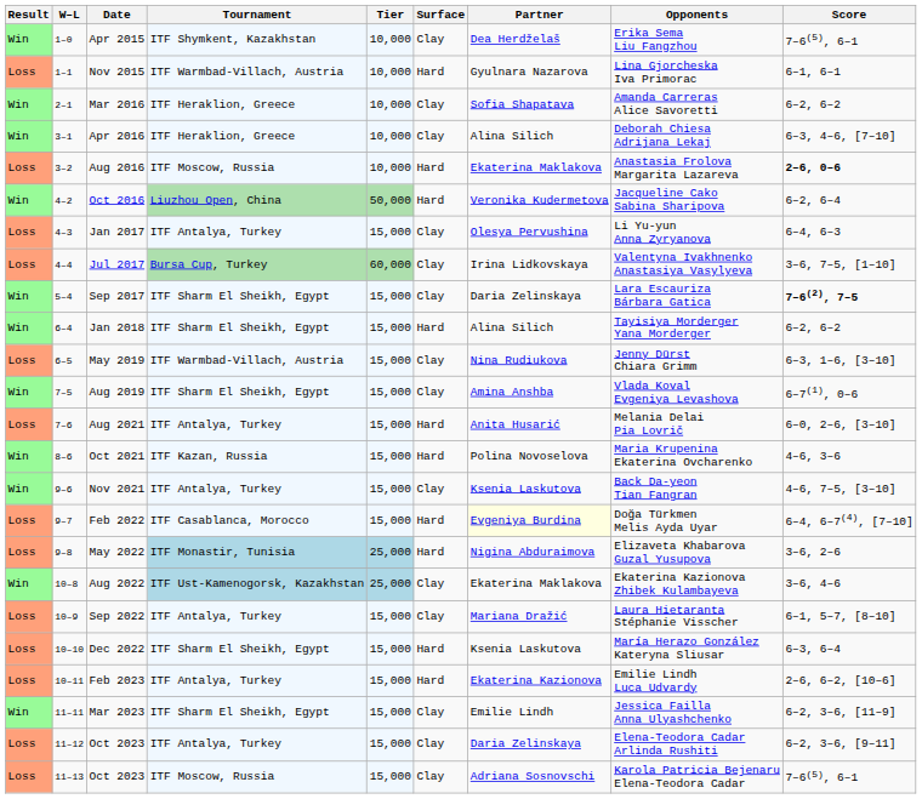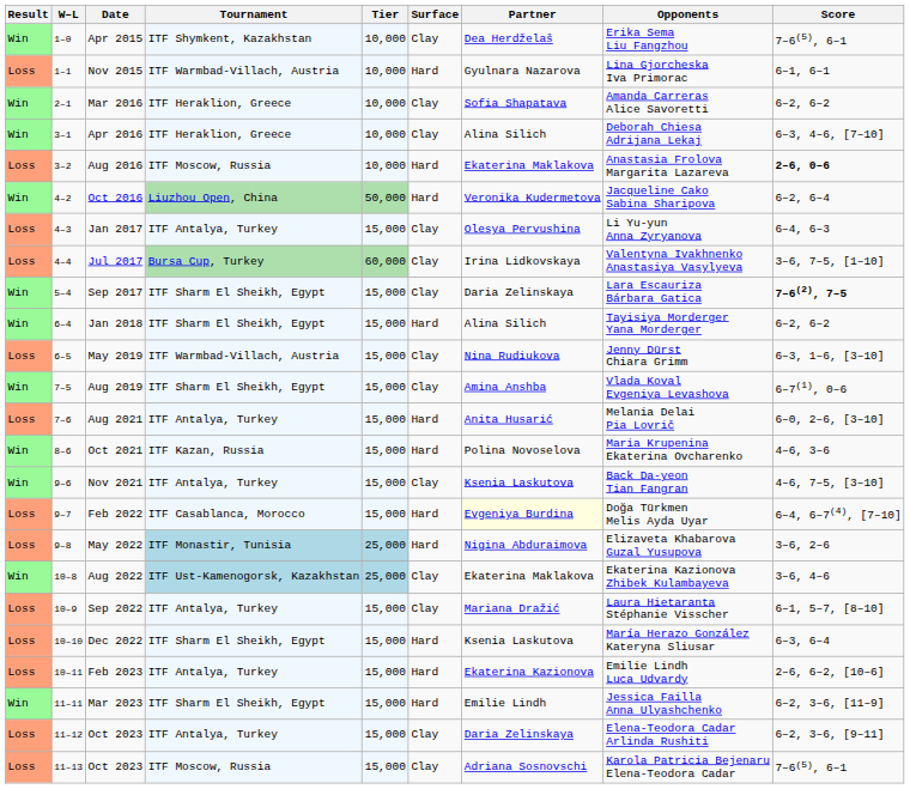 <table class="sortable wikitable">
 <tr>
 <th>Result</th>
 <th class="unsortable">W–L</th>
 <th>Date</th>
 <th>Tournament</th>
 <th>Tier</th>
 <th>Surface</th>
 <th>Partner</th>
 <th>Opponents</th>
 <th class="unsortable">Score</th>
 </tr>
 <tr>
 <td style="background:#98fb98;">Win</td>
 <td><small>1–0</small></td>
 <td>Apr 2015</td>
 <td style="background:#f0f8ff;">ITF Shymkent, Kazakhstan</td>
 <td style="background:#f0f8ff;">10,000</td>
 <td>Clay</td>
 <td> <a href='#'>Dea Herdželaš</a></td>
 <td> <a href='#'>Erika Sema</a> <br>  <a href='#'>Liu Fangzhou</a></td>
 <td>7–6<sup>(5)</sup>, 6–1</td>
 </tr>
 <tr>
 <td style="background:#ffa07a;">Loss</td>
 <td><small>1–1</small></td>
 <td>Nov 2015</td>
 <td style="background:#f0f8ff;">ITF Warmbad-Villach, Austria</td>
 <td style="background:#f0f8ff;">10,000</td>
 <td>Hard</td>
 <td> Gyulnara Nazarova</td>
 <td> <a href='#'>Lina Gjorcheska</a> <br>  Iva Primorac</td>
 <td>6–1, 6–1</td>
 </tr>
 <tr>
 <td style="background:#98fb98;">Win</td>
 <td><small>2–1</small></td>
 <td>Mar 2016</td>
 <td style="background:#f0f8ff;">ITF Heraklion, Greece</td>
 <td style="background:#f0f8ff;">10,000</td>
 <td>Clay</td>
 <td> <a href='#'>Sofia Shapatava</a></td>
 <td> <a href='#'>Amanda Carreras</a> <br>  Alice Savoretti</td>
 <td>6–2, 6–2</td>
 </tr>
 <tr>
 <td style="background:#98fb98;">Win</td>
 <td><small>3–1</small></td>
 <td>Apr 2016</td>
 <td style="background:#f0f8ff;">ITF Heraklion, Greece</td>
 <td style="background:#f0f8ff;">10,000</td>
 <td>Clay</td>
 <td> Alina Silich</td>
 <td> <a href='#'>Deborah Chiesa</a> <br>  <a href='#'>Adrijana Lekaj</a></td>
 <td>6–3, 4–6, [7–10]</td>
 </tr>
 <tr>
 <td style="background:#ffa07a;">Loss</td>
 <td><small>3–2</small></td>
 <td>Aug 2016</td>
 <td style="background:#f0f8ff;">ITF Moscow, Russia</td>
 <td style="background:#f0f8ff;">10,000</td>
 <td>Hard</td>
 <td> <a href='#'>Ekaterina Maklakova</a></td>
 <td> <a href='#'>Anastasia Frolova</a> <br>  Margarita Lazareva</td>
 <td><strong>2–6, 0–6</strong></td>
 </tr>
 <tr>
 <td style="background:#98fb98;">Win</td>
 <td><small>4–2</small></td>
 <td><a href='#'>Oct 2016</a></td>
 <td style="background:#addfad;"><a href='#'>Liuzhou Open</a>, China</td>
 <td style="background:#addfad;">50,000</td>
 <td>Hard</td>
 <td> <a href='#'>Veronika Kudermetova</a></td>
 <td> <a href='#'>Jacqueline Cako</a> <br>  <a href='#'>Sabina Sharipova</a></td>
 <td>6–2, 6–4</td>
 </tr>
 <tr>
 <td style="background:#ffa07a;">Loss</td>
 <td><small>4–3</small></td>
 <td>Jan 2017</td>
 <td style="background:#f0f8ff;">ITF Antalya, Turkey</td>
 <td style="background:#f0f8ff;">15,000</td>
 <td>Clay</td>
 <td> <a href='#'>Olesya Pervushina</a></td>
 <td> Li Yu-yun <br>  <a href='#'>Anna Zyryanova</a></td>
 <td>6–4, 6–3</td>
 </tr>
 <tr>
 <td style="background:#ffa07a;">Loss</td>
 <td><small>4–4</small></td>
 <td><a href='#'>Jul 2017</a></td>
 <td style="background:#addfad;"><a href='#'>Bursa Cup</a>, Turkey</td>
 <td style="background:#addfad;">60,000</td>
 <td>Clay</td>
 <td> Irina Lidkovskaya</td>
 <td> <a href='#'>Valentyna Ivakhnenko</a> <br>  <a href='#'>Anastasiya Vasylyeva</a></td>
 <td>3–6, 7–5, [1–10]</td>
 </tr>
 <tr>
 <td style="background:#98fb98;">Win</td>
 <td><small>5–4</small></td>
 <td>Sep 2017</td>
 <td style="background:#f0f8ff;">ITF Sharm El Sheikh, Egypt</td>
 <td style="background:#f0f8ff;">15,000</td>
 <td>Clay</td>
 <td> Daria Zelinskaya</td>
 <td> <a href='#'>Lara Escauriza</a> <br>  <a href='#'>Bárbara Gatica</a></td>
 <td><strong>7–6<sup>(2)</sup>, 7–5</strong></td>
 </tr>
 <tr>
 <td style="background:#98fb98;">Win</td>
 <td><small>6–4</small></td>
 <td>Jan 2018</td>
 <td style="background:#f0f8ff;">ITF Sharm El Sheikh, Egypt</td>
 <td style="background:#f0f8ff;">15,000</td>
 <td>Hard</td>
 <td> Alina Silich</td>
 <td> <a href='#'>Tayisiya Morderger</a> <br>  <a href='#'>Yana Morderger</a></td>
 <td>6–2, 6–2</td>
 </tr>
 <tr>
 <td style="background:#ffa07a;">Loss</td>
 <td><small>6–5</small></td>
 <td>May 2019</td>
 <td style="background:#f0f8ff;">ITF Warmbad-Villach, Austria</td>
 <td style="background:#f0f8ff;">15,000</td>
 <td>Clay</td>
 <td> <a href='#'>Nina Rudiukova</a></td>
 <td> <a href='#'>Jenny Dürst</a> <br>  Chiara Grimm</td>
 <td>6–3, 1–6, [3–10]</td>
 </tr>
 <tr>
 <td style="background:#98fb98;">Win</td>
 <td><small>7–5</small></td>
 <td>Aug 2019</td>
 <td style="background:#f0f8ff;">ITF Sharm El Sheikh, Egypt</td>
 <td style="background:#f0f8ff;">15,000</td>
 <td>Clay</td>
 <td> <a href='#'>Amina Anshba</a></td>
 <td> <a href='#'>Vlada Koval</a> <br>  <a href='#'>Evgeniya Levashova</a></td>
 <td>6–7<sup>(1)</sup>, 0–6</td>
 </tr>
 <tr>
 <td style="background:#ffa07a;">Loss</td>
 <td><small>7–6</small></td>
 <td>Aug 2021</td>
 <td style="background:#f0f8ff;">ITF Antalya, Turkey</td>
 <td style="background:#f0f8ff;">15,000</td>
 <td>Hard</td>
 <td> <a href='#'>Anita Husarić</a></td>
 <td> Melania Delai <br>  <a href='#'>Pia Lovrič</a></td>
 <td>6–0, 2–6, [3–10]</td>
 </tr>
 <tr>
 <td style="background:#98fb98;">Win</td>
 <td><small>8–6</small></td>
 <td>Oct 2021</td>
 <td style="background:#f0f8ff;">ITF Kazan, Russia</td>
 <td style="background:#f0f8ff;">15,000</td>
 <td>Hard</td>
 <td> Polina Novoselova</td>
 <td> <a href='#'>Maria Krupenina</a> <br>  Ekaterina Ovcharenko</td>
 <td>4–6, 3–6</td>
 </tr>
 <tr>
 <td style="background:#98fb98;">Win</td>
 <td><small>9–6</small></td>
 <td>Nov 2021</td>
 <td style="background:#f0f8ff;">ITF Antalya, Turkey</td>
 <td style="background:#f0f8ff;">15,000</td>
 <td>Clay</td>
 <td> <a href='#'>Ksenia Laskutova</a></td>
 <td> <a href='#'>Back Da-yeon</a> <br>  <a href='#'>Tian Fangran</a></td>
 <td>4–6, 7–5, [3–10]</td>
 </tr>
 <tr>
 <td style="background:#ffa07a;">Loss</td>
 <td><small>9–7</small></td>
 <td>Feb 2022</td>
 <td style="background:#f0f8ff;">ITF Casablanca, Morocco</td>
 <td style="background:#f0f8ff;">15,000</td>
 <td>Hard</td>
 <td style="background: lightyellow;"> <a href='#'>Evgeniya Burdina</a></td>
 <td> Doğa Türkmen <br>  Melis Ayda Uyar</td>
 <td>6–4, 6–7<sup>(4)</sup>, [7–10]</td>
 </tr>
 <tr>
 <td style="background:#ffa07a;">Loss</td>
 <td><small>9–8</small></td>
 <td>May 2022</td>
 <td style="background:lightblue;">ITF Monastir, Tunisia</td>
 <td style="background:lightblue;">25,000</td>
 <td>Hard</td>
 <td> <a href='#'>Nigina Abduraimova</a></td>
 <td> Elizaveta Khabarova <br>  <a href='#'>Guzal Yusupova</a></td>
 <td>3–6, 2–6</td>
 </tr>
 <tr>
 <td style="background:#98fb98;">Win</td>
 <td><small>10–8</small></td>
 <td>Aug 2022</td>
 <td style="background:lightblue;">ITF Ust-Kamenogorsk, Kazakhstan</td>
 <td style="background:lightblue;">25,000</td>
 <td>Clay</td>
 <td> Ekaterina Maklakova</td>
 <td> Ekaterina Kazionova <br>  <a href='#'>Zhibek Kulambayeva</a></td>
 <td>3–6, 4–6</td>
 </tr>
 <tr>
 <td style="background:#ffa07a;">Loss</td>
 <td><small>10–9</small></td>
 <td>Sep 2022</td>
 <td style="background:#f0f8ff;">ITF Antalya, Turkey</td>
 <td style="background:#f0f8ff;">15,000</td>
 <td>Clay</td>
 <td> <a href='#'>Mariana Dražić</a></td>
 <td> <a href='#'>Laura Hietaranta</a> <br>  Stéphanie Visscher</td>
 <td>6–1, 5–7, [8–10]</td>
 </tr>
 <tr>
 <td style="background:#ffa07a;">Loss</td>
 <td><small>10–10</small></td>
 <td>Dec 2022</td>
 <td style="background:#f0f8ff;">ITF Sharm El Sheikh, Egypt</td>
 <td style="background:#f0f8ff;">15,000</td>
 <td>Hard</td>
 <td> Ksenia Laskutova</td>
 <td> <a href='#'>María Herazo González</a> <br>  Kateryna Sliusar</td>
 <td>6–3, 6–4</td>
 </tr>
 <tr>
 <td style="background:#ffa07a;">Loss</td>
 <td><small>10–11</small></td>
 <td>Feb 2023</td>
 <td style="background:#f0f8ff;">ITF Antalya, Turkey</td>
 <td style="background:#f0f8ff;">15,000</td>
 <td>Hard</td>
 <td> <a href='#'>Ekaterina Kazionova</a></td>
 <td> Emilie Lindh <br>  <a href='#'>Luca Udvardy</a></td>
 <td>2–6, 6–2, [10–6]</td>
 </tr>
 <tr>
 <td style="background:#98fb98;">Win</td>
 <td><small>11–11</small></td>
 <td>Mar 2023</td>
 <td style="background:#f0f8ff;">ITF Sharm El Sheikh, Egypt</td>
 <td style="background:#f0f8ff;">15,000</td>
-<td>Clay</td>
+<td>Hard</td>
 <td> Emilie Lindh</td>
 <td> <a href='#'>Jessica Failla</a> <br>  <a href='#'>Anna Ulyashchenko</a></td>
 <td>6–2, 3–6, [11–9]</td>
 </tr>
 <tr>
 <td style="background:#ffa07a;">Loss</td>
 <td><small>11–12</small></td>
 <td>Oct 2023</td>
 <td style="background:#f0f8ff;">ITF Antalya, Turkey</td>
 <td style="background:#f0f8ff;">15,000</td>
 <td>Clay</td>
 <td> <a href='#'>Daria Zelinskaya</a></td>
 <td> <a href='#'>Elena-Teodora Cadar</a> <br>  <a href='#'>Arlinda Rushiti</a></td>
 <td>6–2, 3–6, [9–11]</td>
 </tr>
 <tr>
 <td style="background:#ffa07a;">Loss</td>
 <td><small>11–13</small></td>
 <td>Oct 2023</td>
 <td style="background:#f0f8ff;">ITF Moscow, Russia</td>
 <td style="background:#f0f8ff;">15,000</td>
 <td>Clay</td>
 <td> <a href='#'>Adriana Sosnovschi</a></td>
 <td> <a href='#'>Karola Patricia Bejenaru</a> <br>  Elena-Teodora Cadar</td>
 <td>7–6<sup>(5)</sup>, 6–1</td>
 </tr>
 </table>
